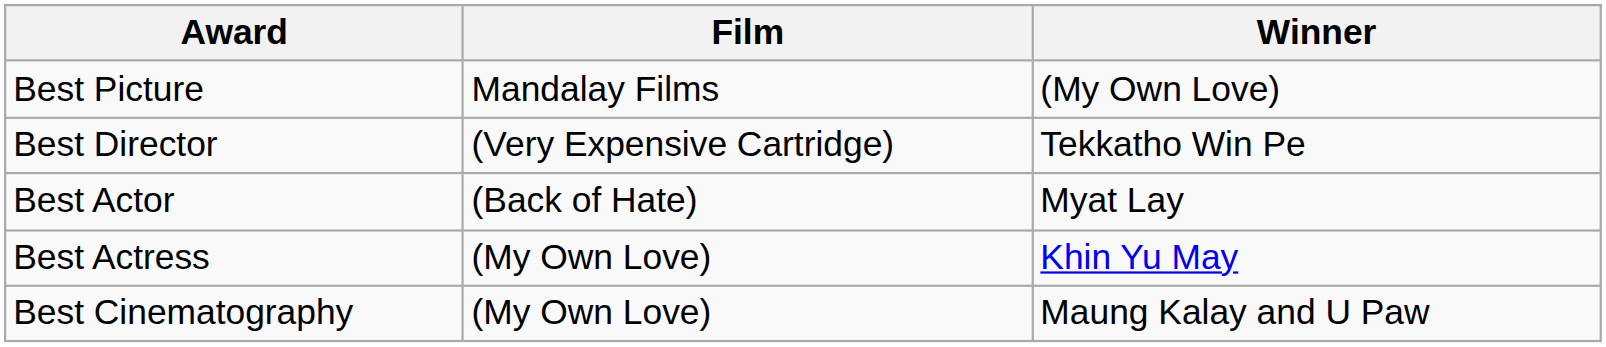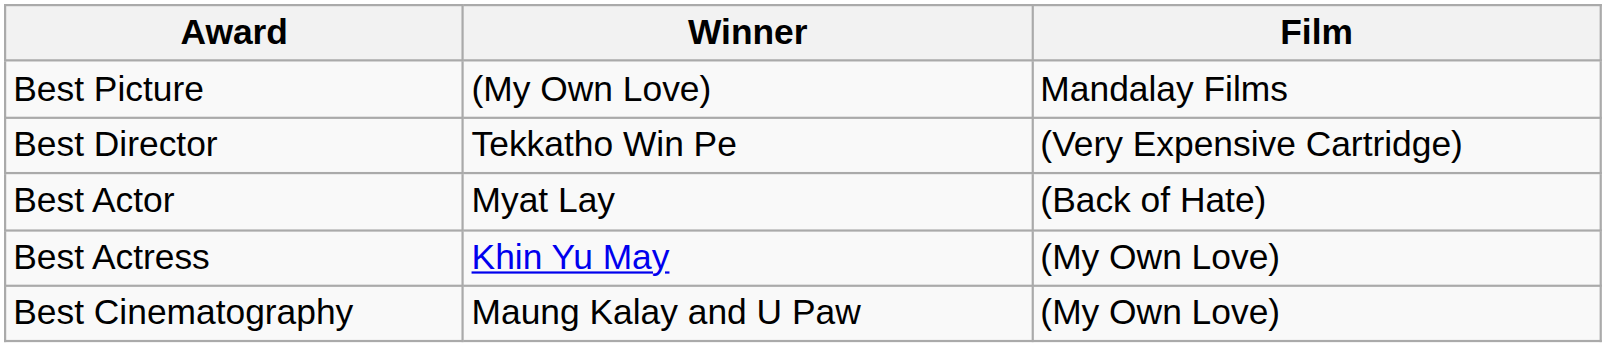 <table class="wikitable">
 <tr>
 <th width="200"><strong>Award</strong></th>
+<th width="250"><strong>Winner</strong></th>
 <th width="250"><strong>Film</strong></th>
-<th width="250"><strong>Winner</strong></th>
 </tr>
 <tr>
 <td>Best Picture</td>
+<td> (My Own Love)</td>
 <td>Mandalay Films</td>
+</tr>
+<tr>
+<td>Best Director</td>
+<td>Tekkatho Win Pe</td>
+<td> (Very Expensive Cartridge)</td>
+</tr>
+<tr>
+<td>Best Actor</td>
+<td>Myat Lay</td>
+<td> (Back of Hate)</td>
+</tr>
+<tr>
+<td>Best Actress</td>
+<td><a href='#'>Khin Yu May</a></td>
 <td> (My Own Love)</td>
 </tr>
 <tr>
-<td>Best Director</td>
-<td> (Very Expensive Cartridge)</td>
-<td>Tekkatho Win Pe</td>
-</tr>
-<tr>
-<td>Best Actor</td>
-<td> (Back of Hate)</td>
-<td>Myat Lay</td>
-</tr>
-<tr>
-<td>Best Actress</td>
+<td>Best Cinematography</td>
+<td>Maung Kalay and U Paw</td>
 <td> (My Own Love)</td>
-<td><a href='#'>Khin Yu May</a></td>
-</tr>
-<tr>
-<td>Best Cinematography</td>
-<td> (My Own Love)</td>
-<td>Maung Kalay and U Paw</td>
 </tr>
 </table>
